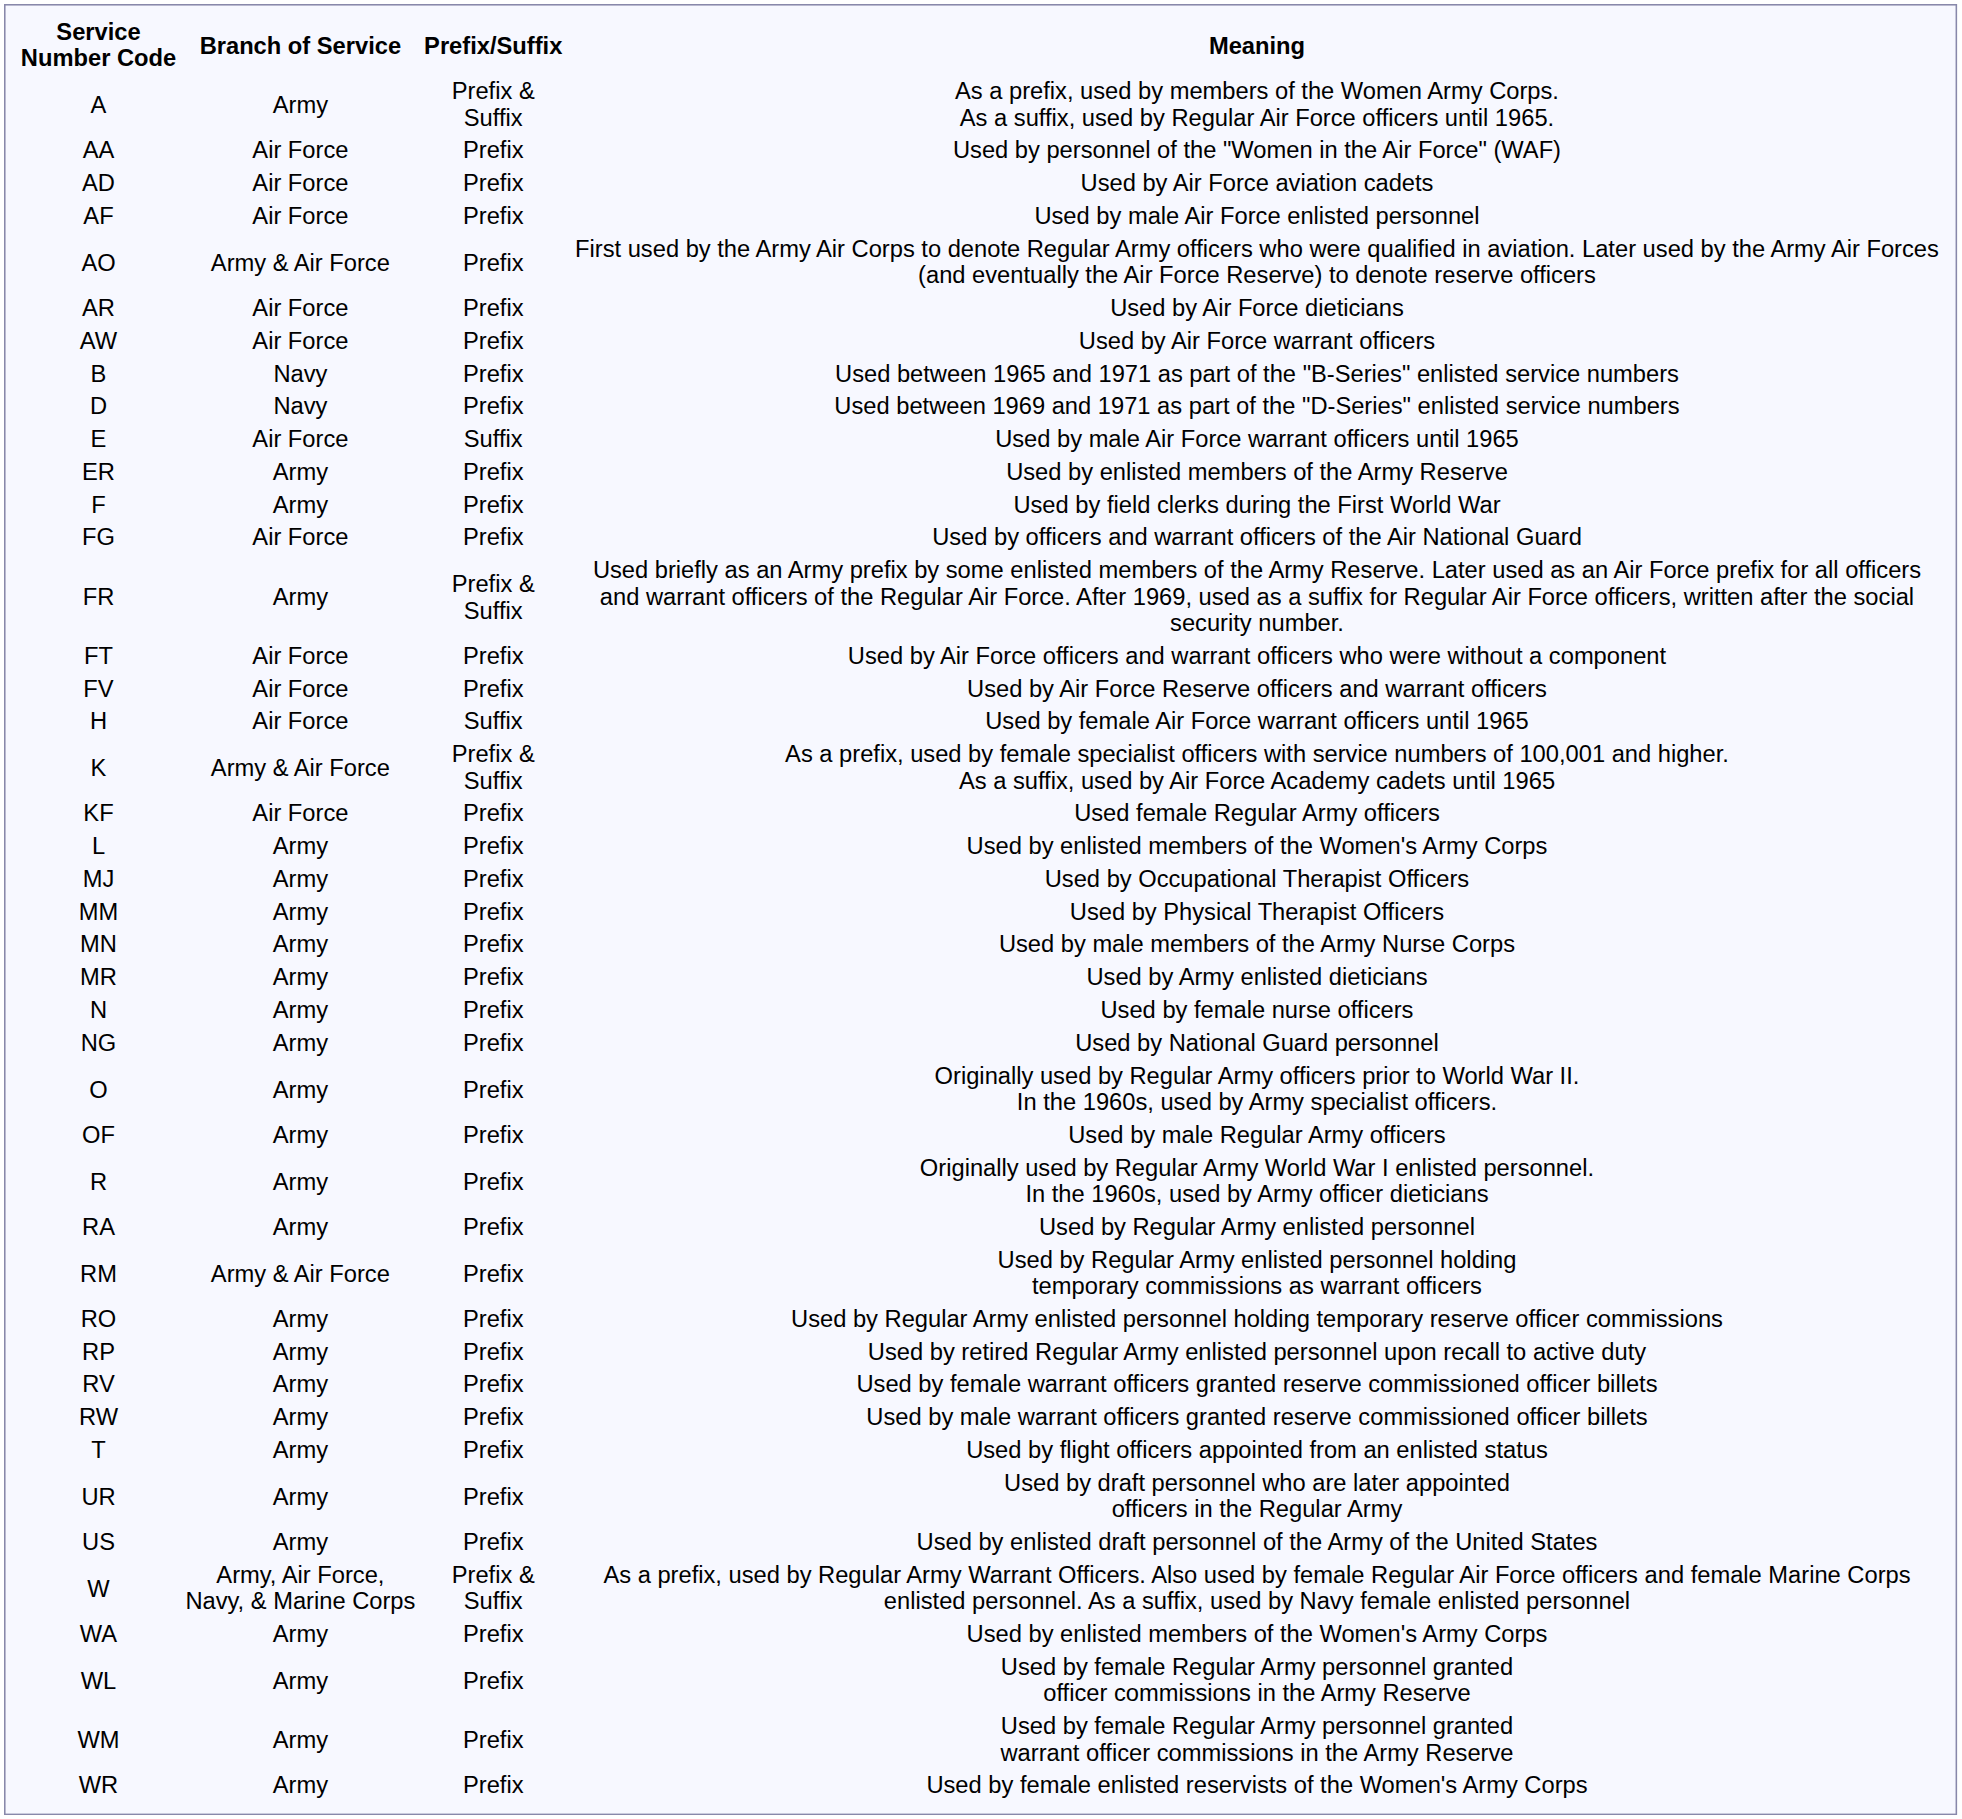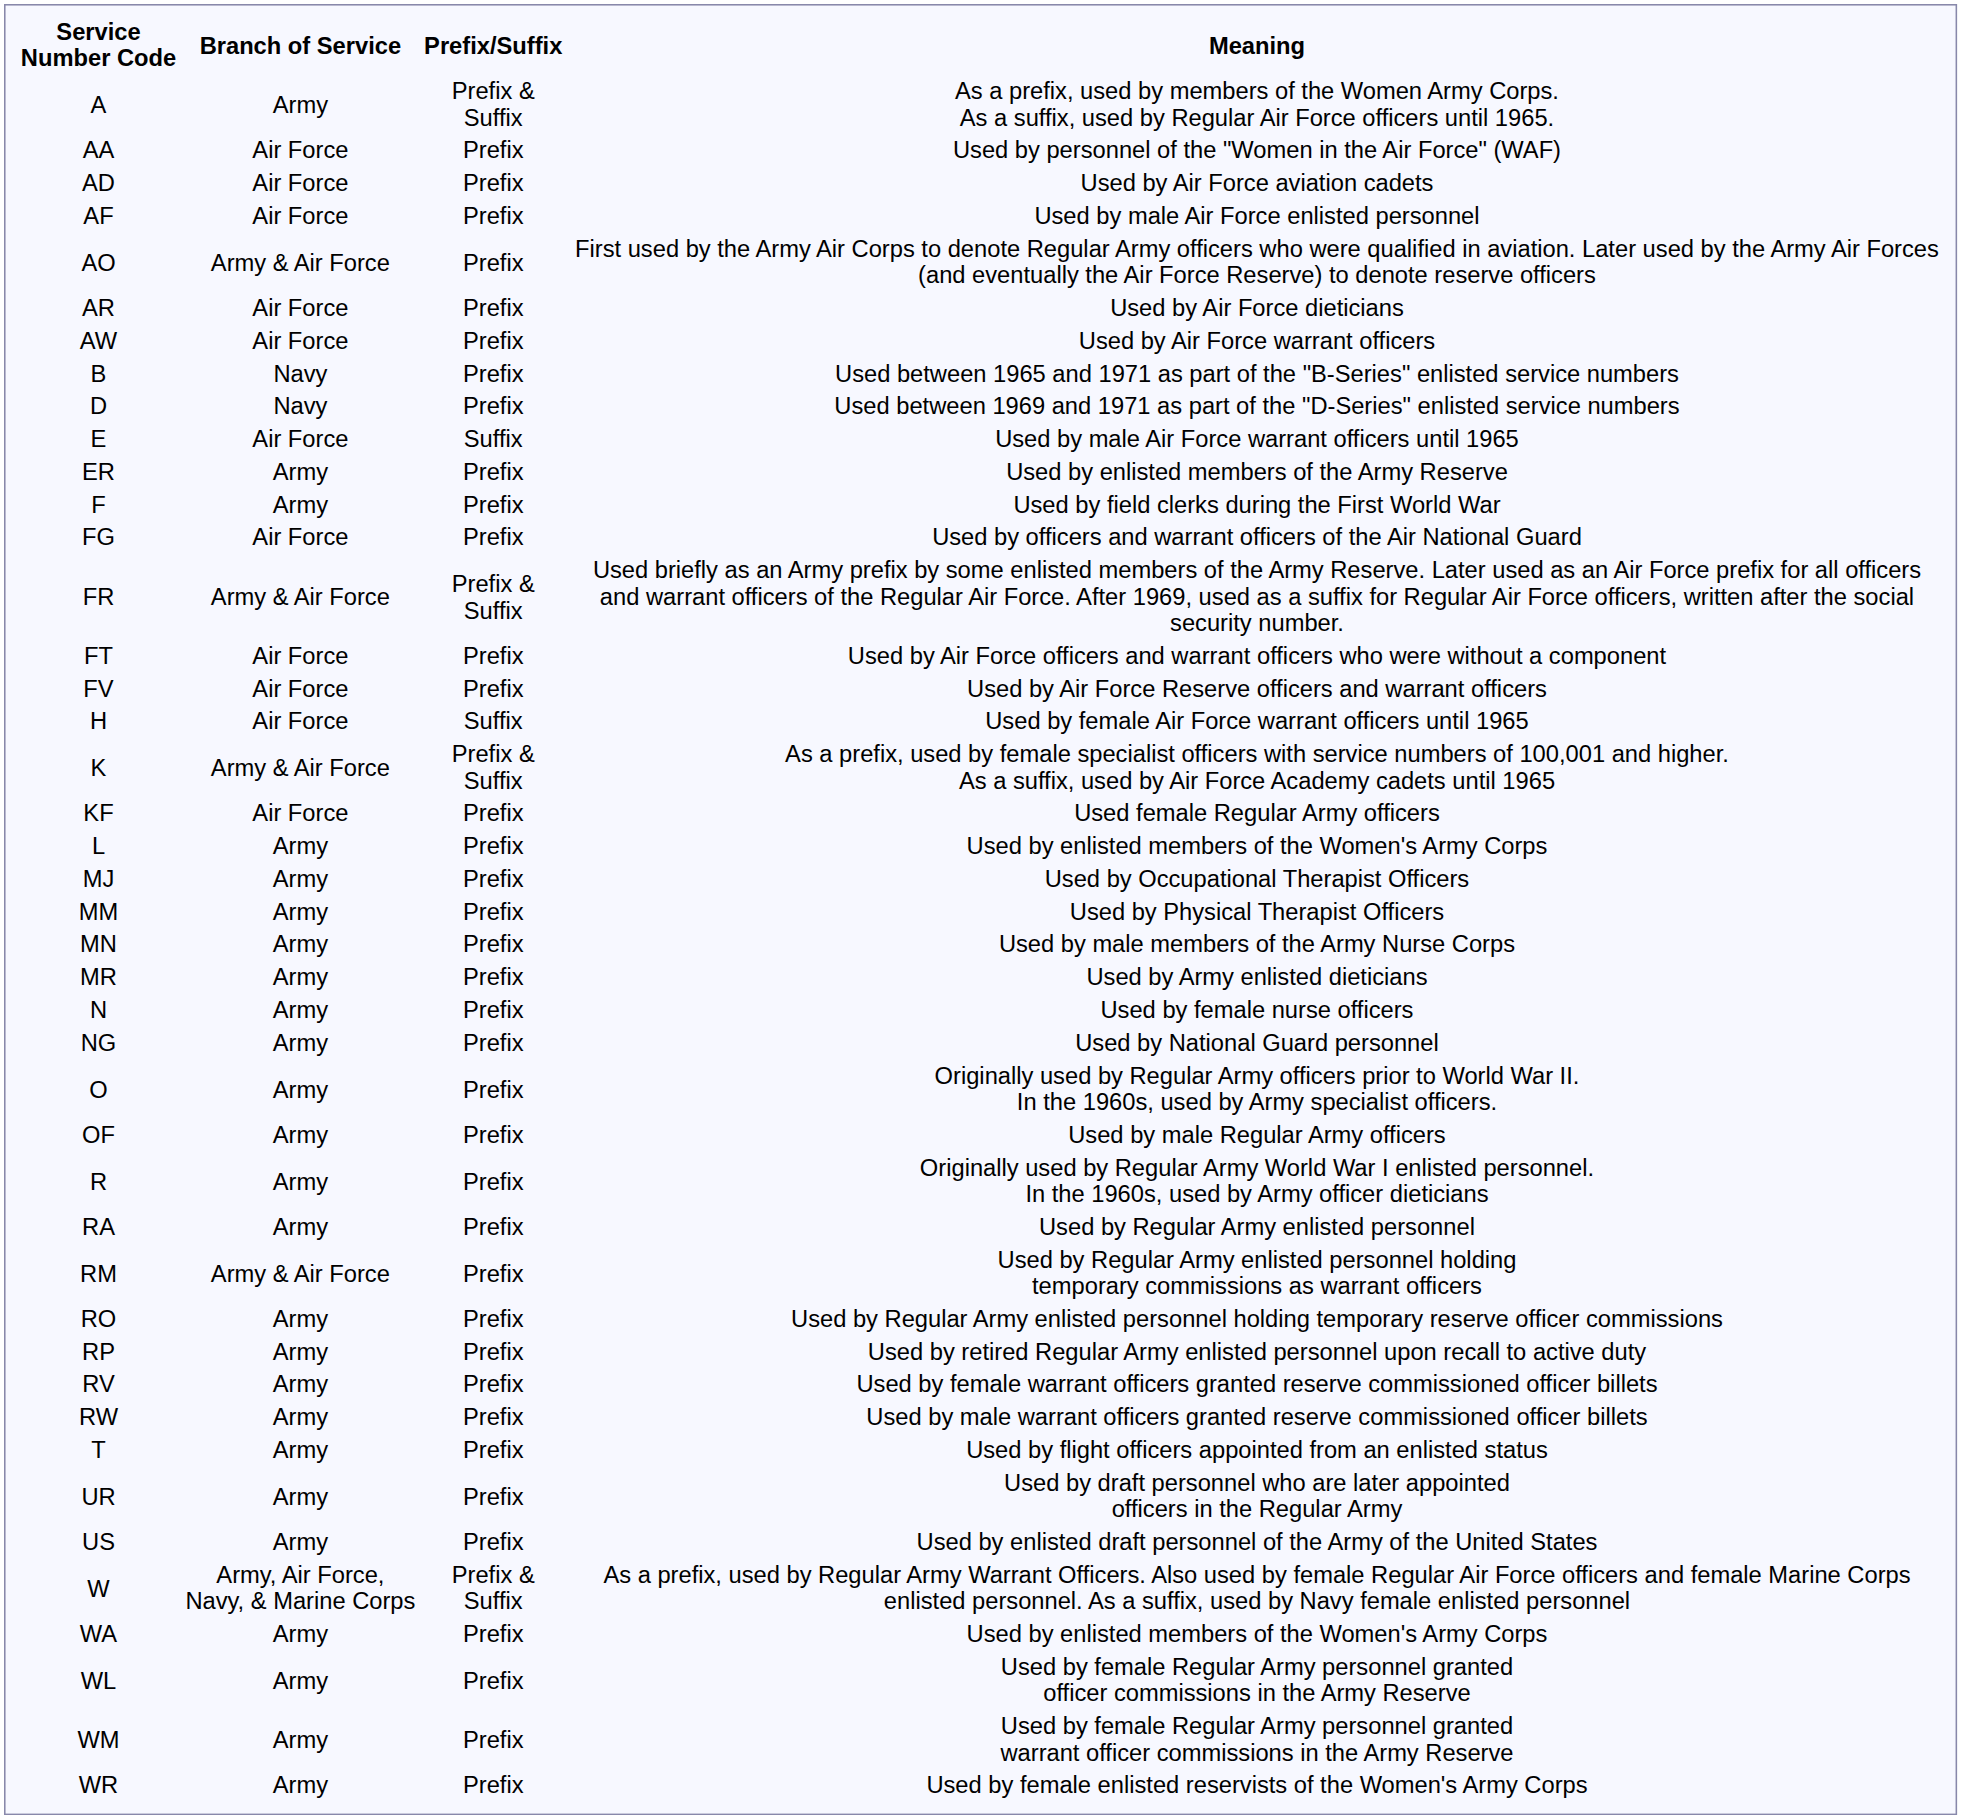 <table style="border:1px solid #8888aa; background-color:#f7f8ff; padding:5px; font-size:95%; margin: 0px 12px 12px 0px;">
 <tr>
 <td align="center"><strong>Service Number Code</strong></td>
 <td align="center"><strong>Branch of Service</strong></td>
 <td align="center"><strong>Prefix/Suffix</strong></td>
 <td align="center"><strong>Meaning</strong></td>
 </tr>
 <tr>
 <td align="center">A</td>
 <td align="center">Army</td>
 <td align="center">Prefix & Suffix</td>
 <td align="center">As a prefix, used by members of the Women Army Corps.<br>As a suffix, used by Regular Air Force officers until 1965.</td>
 </tr>
 <tr>
 <td align="center">AA</td>
 <td align="center">Air Force</td>
 <td align="center">Prefix</td>
 <td align="center">Used by personnel of the "Women in the Air Force" (WAF)</td>
 </tr>
 <tr>
 <td align="center">AD</td>
 <td align="center">Air Force</td>
 <td align="center">Prefix</td>
 <td align="center">Used by Air Force aviation cadets</td>
 </tr>
 <tr>
 <td align="center">AF</td>
 <td align="center">Air Force</td>
 <td align="center">Prefix</td>
 <td align="center">Used by male Air Force enlisted personnel</td>
 </tr>
 <tr>
 <td align="center">AO</td>
 <td align="center">Army & Air Force</td>
 <td align="center">Prefix</td>
 <td align="center">First used by the Army Air Corps to denote Regular Army officers who were qualified in aviation. Later used by the Army Air Forces (and eventually the Air Force Reserve) to denote reserve officers</td>
 </tr>
 <tr>
 <td align="center">AR</td>
 <td align="center">Air Force</td>
 <td align="center">Prefix</td>
 <td align="center">Used by Air Force dieticians</td>
 </tr>
 <tr>
 <td align="center">AW</td>
 <td align="center">Air Force</td>
 <td align="center">Prefix</td>
 <td align="center">Used by Air Force warrant officers</td>
 </tr>
 <tr>
 <td align="center">B</td>
 <td align="center">Navy</td>
 <td align="center">Prefix</td>
 <td align="center">Used between 1965 and 1971 as part of the "B-Series" enlisted service numbers</td>
 </tr>
 <tr>
 <td align="center">D</td>
 <td align="center">Navy</td>
 <td align="center">Prefix</td>
 <td align="center">Used between 1969 and 1971 as part of the "D-Series" enlisted service numbers</td>
 </tr>
 <tr>
 <td align="center">E</td>
 <td align="center">Air Force</td>
 <td align="center">Suffix</td>
 <td align="center">Used by male Air Force warrant officers until 1965</td>
 </tr>
 <tr>
 <td align="center">ER</td>
 <td align="center">Army</td>
 <td align="center">Prefix</td>
 <td align="center">Used by enlisted members of the Army Reserve</td>
 </tr>
 <tr>
 <td align="center">F</td>
 <td align="center">Army</td>
 <td align="center">Prefix</td>
 <td align="center">Used by field clerks during the First World War</td>
 </tr>
 <tr>
 <td align="center">FG</td>
 <td align="center">Air Force</td>
 <td align="center">Prefix</td>
 <td align="center">Used by officers and warrant officers of the Air National Guard</td>
 </tr>
 <tr>
 <td align="center">FR</td>
-<td align="center">Army</td>
+<td align="center">Army & Air Force</td>
 <td align="center">Prefix & Suffix</td>
 <td align="center">Used briefly as an Army prefix by some enlisted members of the Army Reserve. Later used as an Air Force prefix for all officers and warrant officers of the Regular Air Force. After 1969, used as a suffix for Regular Air Force officers, written after the social security number.</td>
 </tr>
 <tr>
 <td align="center">FT</td>
 <td align="center">Air Force</td>
 <td align="center">Prefix</td>
 <td align="center">Used by Air Force officers and warrant officers who were without a component</td>
 </tr>
 <tr>
 <td align="center">FV</td>
 <td align="center">Air Force</td>
 <td align="center">Prefix</td>
 <td align="center">Used by Air Force Reserve officers and warrant officers</td>
 </tr>
 <tr>
 <td align="center">H</td>
 <td align="center">Air Force</td>
 <td align="center">Suffix</td>
 <td align="center">Used by female Air Force warrant officers until 1965</td>
 </tr>
 <tr>
 <td align="center">K</td>
 <td align="center">Army & Air Force</td>
 <td align="center">Prefix & Suffix</td>
 <td align="center">As a prefix, used by female specialist officers with service numbers of 100,001 and higher.<br> As a suffix, used by Air Force Academy cadets until 1965</td>
 </tr>
 <tr>
 <td align="center">KF</td>
 <td align="center">Air Force</td>
 <td align="center">Prefix</td>
 <td align="center">Used female Regular Army officers</td>
 </tr>
 <tr>
 <td align="center">L</td>
 <td align="center">Army</td>
 <td align="center">Prefix</td>
 <td align="center">Used by enlisted members of the Women's Army Corps</td>
 </tr>
 <tr>
 <td align="center">MJ</td>
 <td align="center">Army</td>
 <td align="center">Prefix</td>
 <td align="center">Used by Occupational Therapist Officers</td>
 </tr>
 <tr>
 <td align="center">MM</td>
 <td align="center">Army</td>
 <td align="center">Prefix</td>
 <td align="center">Used by Physical Therapist Officers</td>
 </tr>
 <tr>
 <td align="center">MN</td>
 <td align="center">Army</td>
 <td align="center">Prefix</td>
 <td align="center">Used by male members of the Army Nurse Corps</td>
 </tr>
 <tr>
 <td align="center">MR</td>
 <td align="center">Army</td>
 <td align="center">Prefix</td>
 <td align="center">Used by Army enlisted dieticians</td>
 </tr>
 <tr>
 <td align="center">N</td>
 <td align="center">Army</td>
 <td align="center">Prefix</td>
 <td align="center">Used by female nurse officers</td>
 </tr>
 <tr>
 <td align="center">NG</td>
 <td align="center">Army</td>
 <td align="center">Prefix</td>
 <td align="center">Used by National Guard personnel</td>
 </tr>
 <tr>
 <td align="center">O</td>
 <td align="center">Army</td>
 <td align="center">Prefix</td>
 <td align="center">Originally used by Regular Army officers prior to World War II.<br>In the 1960s, used by Army specialist officers.</td>
 </tr>
 <tr>
 <td align="center">OF</td>
 <td align="center">Army</td>
 <td align="center">Prefix</td>
 <td align="center">Used by male Regular Army officers</td>
 </tr>
 <tr>
 <td align="center">R</td>
 <td align="center">Army</td>
 <td align="center">Prefix</td>
 <td align="center">Originally used by Regular Army World War I enlisted personnel.<br>In the 1960s, used by Army officer dieticians</td>
 </tr>
 <tr>
 <td align="center">RA</td>
 <td align="center">Army</td>
 <td align="center">Prefix</td>
 <td align="center">Used by Regular Army enlisted personnel</td>
 </tr>
 <tr>
 <td align="center">RM</td>
 <td align="center">Army  & Air Force</td>
 <td align="center">Prefix</td>
 <td align="center">Used by Regular Army enlisted personnel holding<br>temporary commissions as warrant officers</td>
 </tr>
 <tr>
 <td align="center">RO</td>
 <td align="center">Army</td>
 <td align="center">Prefix</td>
 <td align="center">Used by Regular Army enlisted personnel holding temporary reserve officer commissions</td>
 </tr>
 <tr>
 <td align="center">RP</td>
 <td align="center">Army</td>
 <td align="center">Prefix</td>
 <td align="center">Used by retired Regular Army enlisted personnel upon recall to active duty</td>
 </tr>
 <tr>
 <td align="center">RV</td>
 <td align="center">Army</td>
 <td align="center">Prefix</td>
 <td align="center">Used by female warrant officers granted reserve commissioned officer billets</td>
 </tr>
 <tr>
 <td align="center">RW</td>
 <td align="center">Army</td>
 <td align="center">Prefix</td>
 <td align="center">Used by male warrant officers granted reserve commissioned officer billets</td>
 </tr>
 <tr>
 <td align="center">T</td>
 <td align="center">Army</td>
 <td align="center">Prefix</td>
 <td align="center">Used by flight officers appointed from an enlisted status</td>
 </tr>
 <tr>
 <td align="center">UR</td>
 <td align="center">Army</td>
 <td align="center">Prefix</td>
 <td align="center">Used by draft personnel who are later appointed<br>officers in the Regular Army</td>
 </tr>
 <tr>
 <td align="center">US</td>
 <td align="center">Army</td>
 <td align="center">Prefix</td>
 <td align="center">Used by enlisted draft personnel of the Army of the United States</td>
 </tr>
 <tr>
 <td align="center">W</td>
 <td align="center">Army, Air Force, Navy, & Marine Corps</td>
 <td align="center">Prefix & Suffix</td>
 <td align="center">As a prefix, used by Regular Army Warrant Officers. Also used by female Regular Air Force officers and female Marine Corps enlisted personnel. As a suffix, used by Navy female enlisted personnel</td>
 </tr>
 <tr>
 <td align="center">WA</td>
 <td align="center">Army</td>
 <td align="center">Prefix</td>
 <td align="center">Used by enlisted members of the Women's Army Corps</td>
 </tr>
 <tr>
 <td align="center">WL</td>
 <td align="center">Army</td>
 <td align="center">Prefix</td>
 <td align="center">Used by female Regular Army personnel granted<br>officer commissions in the Army Reserve</td>
 </tr>
 <tr>
 <td align="center">WM</td>
 <td align="center">Army</td>
 <td align="center">Prefix</td>
 <td align="center">Used by female Regular Army personnel granted<br>warrant officer commissions in the Army Reserve</td>
 </tr>
 <tr>
 <td align="center">WR</td>
 <td align="center">Army</td>
 <td align="center">Prefix</td>
 <td align="center">Used by female enlisted reservists of the Women's Army Corps</td>
 </tr>
 <tr>
 </tr>
 </table>
